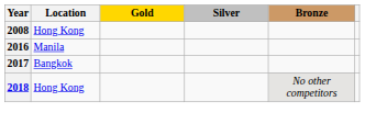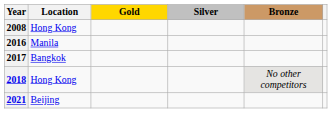 <table class="wikitable unsortable" style="text-align:left; width:85%">
 <tr>
 <th scope="col" style="text-align:center">Year</th>
 <th scope="col" style="text-align:center; width:20%">Location</th>
 <td scope="col" style="text-align:center; width:25%; background:gold"><strong>Gold</strong></td>
 <td scope="col" style="text-align:center; width:25%; background:silver"><strong>Silver</strong></td>
 <td scope="col" style="text-align:center; width:25%; background:#c96"><strong>Bronze</strong></td>
 <th scope="col" style="text-align:center"></th>
 </tr>
 <tr>
 <th scope="row" style="text-align:left">2008</th>
 <td> <a href='#'>Hong Kong</a></td>
 <td></td>
 <td></td>
 <td></td>
 <td></td>
 </tr>
 <tr>
 <th scope="row" style="text-align:left">2016</th>
 <td> <a href='#'>Manila</a></td>
 <td></td>
 <td></td>
 <td></td>
 <td></td>
 </tr>
 <tr>
 <th scope="row" style="text-align:left">2017</th>
 <td> <a href='#'>Bangkok</a></td>
 <td></td>
 <td></td>
 <td></td>
 <td></td>
 </tr>
 <tr>
 <th scope="row" style="text-align:left"><a href='#'>2018</a></th>
 <td> <a href='#'>Hong Kong</a></td>
 <td></td>
 <td></td>
 <td align=center bgcolor="e5e4e2"><em>No other competitors</em></td>
 <td></td>
 </tr>
+<tr>
+<th scope="row" style="text-align:left"><a href='#'>2021</a></th>
+<td> <a href='#'>Beijing</a></td>
+<td></td>
+<td></td>
+<td></td>
+<td></td>
+</tr>
 </table>
